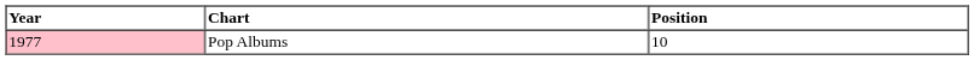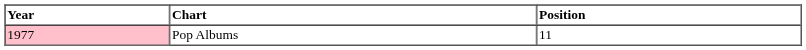 <table border=1 cellspacing=0 cellpadding=2 width="60%">
 <tr>
 <th align="left">Year</th>
 <th align="left">Chart</th>
 <th align="left">Position</th>
 </tr>
 <tr>
 <td align="left" style="background: pink;">1977</td>
 <td align="left">Pop Albums</td>
-<td align="left">10</td>
+<td align="left">11</td>
 </tr>
 <tr>
 </tr>
 </table>
